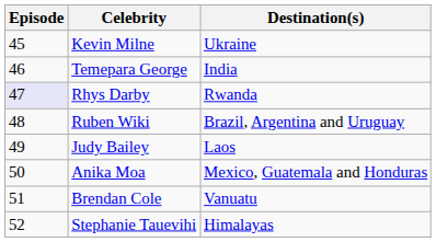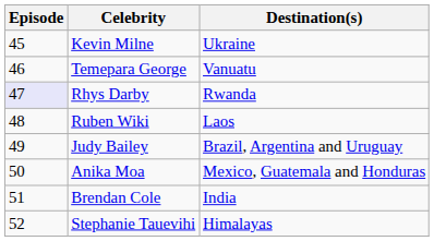 <table class="wikitable">
 <tr>
 <th>Episode</th>
 <th>Celebrity</th>
 <th>Destination(s)</th>
 </tr>
 <tr>
 <td>45</td>
 <td><a href='#'>Kevin Milne</a></td>
 <td><a href='#'>Ukraine</a></td>
 </tr>
 <tr>
 <td>46</td>
 <td><a href='#'>Temepara George</a></td>
-<td><a href='#'>India</a></td>
+<td><a href='#'>Vanuatu</a></td>
 </tr>
 <tr>
 <td style="background: lavender;">47</td>
 <td><a href='#'>Rhys Darby</a></td>
 <td><a href='#'>Rwanda</a></td>
 </tr>
 <tr>
 <td>48</td>
 <td><a href='#'>Ruben Wiki</a></td>
-<td><a href='#'>Brazil</a>, <a href='#'>Argentina</a> and <a href='#'>Uruguay</a></td>
+<td><a href='#'>Laos</a></td>
 </tr>
 <tr>
 <td>49</td>
 <td><a href='#'>Judy Bailey</a></td>
-<td><a href='#'>Laos</a></td>
+<td><a href='#'>Brazil</a>, <a href='#'>Argentina</a> and <a href='#'>Uruguay</a></td>
 </tr>
 <tr>
 <td>50</td>
 <td><a href='#'>Anika Moa</a></td>
 <td><a href='#'>Mexico</a>, <a href='#'>Guatemala</a> and <a href='#'>Honduras</a></td>
 </tr>
 <tr>
 <td>51</td>
 <td><a href='#'>Brendan Cole</a></td>
-<td><a href='#'>Vanuatu</a></td>
+<td><a href='#'>India</a></td>
 </tr>
 <tr>
 <td>52</td>
 <td><a href='#'>Stephanie Tauevihi</a></td>
 <td><a href='#'>Himalayas</a></td>
 </tr>
 </table>
